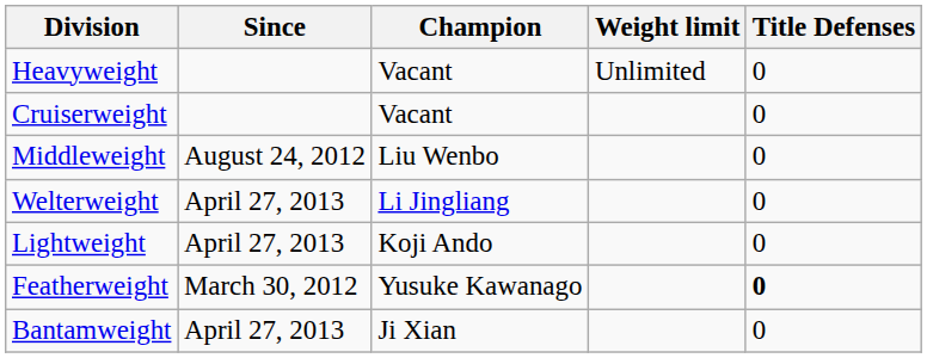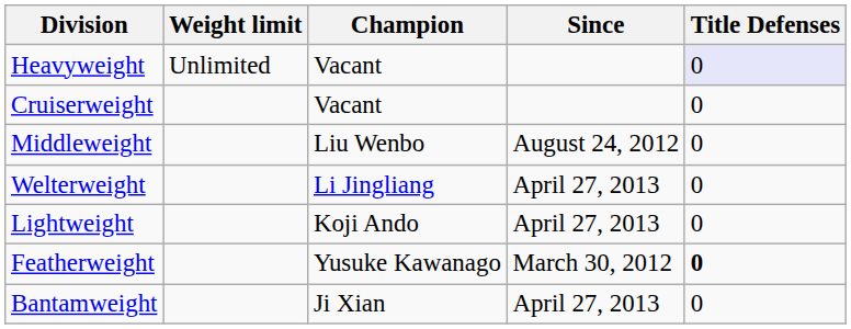 <table class="wikitable">
 <tr>
 <th>Division</th>
+<th>Weight limit</th>
+<th>Champion</th>
 <th>Since</th>
-<th>Champion</th>
-<th>Weight limit</th>
 <th>Title Defenses</th>
 </tr>
 <tr>
 <td><a href='#'>Heavyweight</a></td>
+<td>Unlimited</td>
+<td>Vacant</td>
 <td></td>
-<td>Vacant</td>
-<td>Unlimited</td>
-<td>0</td>
+<td style="background: lavender;">0</td>
 </tr>
 <tr>
 <td><a href='#'>Cruiserweight</a></td>
 <td></td>
 <td>Vacant</td>
 <td></td>
 <td>0</td>
 </tr>
 <tr>
 <td><a href='#'>Middleweight</a></td>
+<td></td>
+<td> Liu Wenbo</td>
 <td>August 24, 2012</td>
-<td> Liu Wenbo</td>
-<td></td>
 <td>0</td>
 </tr>
 <tr>
 <td><a href='#'>Welterweight</a></td>
+<td></td>
+<td> <a href='#'>Li Jingliang</a></td>
 <td>April 27, 2013</td>
-<td> <a href='#'>Li Jingliang</a></td>
-<td></td>
 <td>0</td>
 </tr>
 <tr>
 <td><a href='#'>Lightweight</a></td>
+<td></td>
+<td> Koji Ando</td>
 <td>April 27, 2013</td>
-<td> Koji Ando</td>
-<td></td>
 <td>0</td>
 </tr>
 <tr>
 <td><a href='#'>Featherweight</a></td>
+<td></td>
+<td> Yusuke Kawanago</td>
 <td>March 30, 2012</td>
-<td> Yusuke Kawanago</td>
-<td></td>
 <td><strong>0</strong></td>
 </tr>
 <tr>
 <td><a href='#'>Bantamweight</a></td>
+<td></td>
+<td> Ji Xian</td>
 <td>April 27, 2013</td>
-<td> Ji Xian</td>
-<td></td>
 <td>0</td>
 </tr>
 </table>
